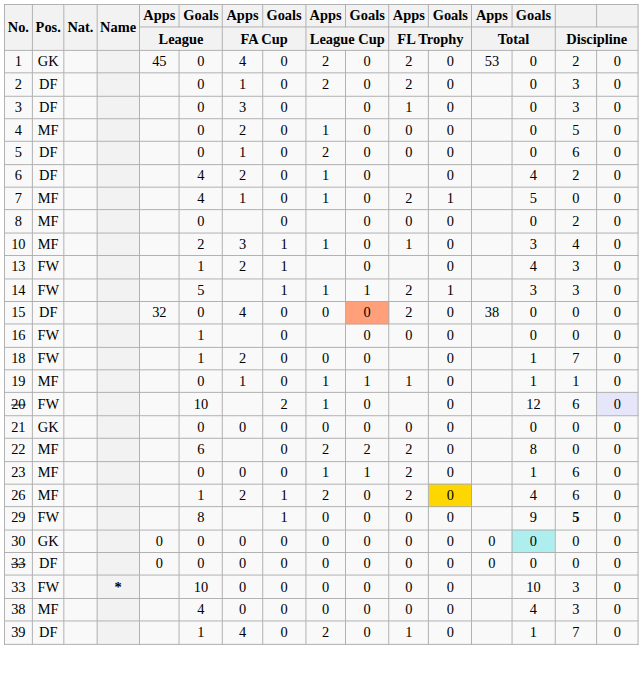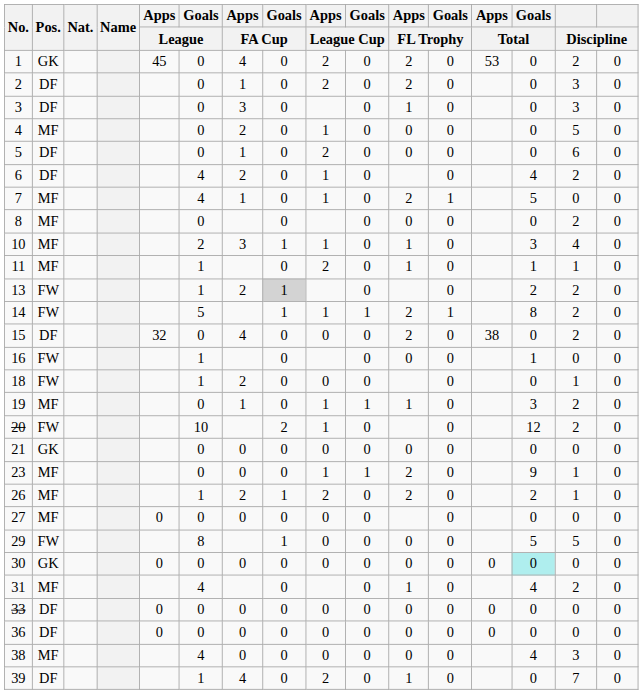 <table class="wikitable sortable plainrowheaders" style="text-align:center">
 <tr>
 <th scope="col" rowspan="2">No.</th>
 <th scope="col" rowspan="2">Pos.</th>
 <th scope="col" rowspan="2">Nat.</th>
 <th scope="col" rowspan="2">Name</th>
 <th scope="col">Apps</th>
 <th scope="col">Goals</th>
 <th scope="col">Apps</th>
 <th scope="col">Goals</th>
 <th scope="col">Apps</th>
 <th scope="col">Goals</th>
 <th scope="col">Apps</th>
 <th scope="col">Goals</th>
 <th scope="col">Apps</th>
 <th scope="col">Goals</th>
 <th scope="col"></th>
 <th scope="col"></th>
 </tr>
 <tr class="unsortable">
 <th colspan="2" width="85">League</th>
 <th colspan="2" width="85">FA Cup</th>
 <th colspan="2" width="85">League Cup</th>
 <th colspan="2" width="85">FL Trophy</th>
 <th colspan="2" width="85">Total</th>
 <th colspan="2" width="85">Discipline</th>
 </tr>
 <tr>
 <td>1</td>
 <td>GK</td>
 <td></td>
 <th scope="row"></th>
 <td>45</td>
 <td>0</td>
 <td>4</td>
 <td>0</td>
 <td>2</td>
 <td>0</td>
 <td>2</td>
 <td>0</td>
 <td>53</td>
 <td>0</td>
 <td>2</td>
 <td>0</td>
 </tr>
 <tr>
 <td>2</td>
 <td>DF</td>
 <td></td>
 <th scope="row"></th>
 <td></td>
 <td>0</td>
 <td>1</td>
 <td>0</td>
 <td>2</td>
 <td>0</td>
 <td>2</td>
 <td>0</td>
 <td></td>
 <td>0</td>
 <td>3</td>
 <td>0</td>
 </tr>
 <tr>
 <td>3</td>
 <td>DF</td>
 <td></td>
 <th scope="row"></th>
 <td></td>
 <td>0</td>
 <td>3</td>
 <td>0</td>
 <td></td>
 <td>0</td>
 <td>1</td>
 <td>0</td>
 <td></td>
 <td>0</td>
 <td>3</td>
 <td>0</td>
 </tr>
 <tr>
 <td>4</td>
 <td>MF</td>
 <td></td>
 <th scope="row"></th>
 <td></td>
 <td>0</td>
 <td>2</td>
 <td>0</td>
 <td>1</td>
 <td>0</td>
 <td>0</td>
 <td>0</td>
 <td></td>
 <td>0</td>
 <td>5</td>
 <td>0</td>
 </tr>
 <tr>
 <td>5</td>
 <td>DF</td>
 <td></td>
 <th scope="row"></th>
 <td></td>
 <td>0</td>
 <td>1</td>
 <td>0</td>
 <td>2</td>
 <td>0</td>
 <td>0</td>
 <td>0</td>
 <td></td>
 <td>0</td>
 <td>6</td>
 <td>0</td>
 </tr>
 <tr>
 <td>6</td>
 <td>DF</td>
 <td></td>
 <th scope="row"></th>
 <td></td>
 <td>4</td>
 <td>2</td>
 <td>0</td>
 <td>1</td>
 <td>0</td>
 <td></td>
 <td>0</td>
 <td></td>
 <td>4</td>
 <td>2</td>
 <td>0</td>
 </tr>
 <tr>
 <td>7</td>
 <td>MF</td>
 <td></td>
 <th scope="row"></th>
 <td></td>
 <td>4</td>
 <td>1</td>
 <td>0</td>
 <td>1</td>
 <td>0</td>
 <td>2</td>
 <td>1</td>
 <td></td>
 <td>5</td>
 <td>0</td>
 <td>0</td>
 </tr>
 <tr>
 <td>8</td>
 <td>MF</td>
 <td></td>
 <th scope="row"></th>
 <td></td>
 <td>0</td>
 <td></td>
 <td>0</td>
 <td></td>
 <td>0</td>
 <td>0</td>
 <td>0</td>
 <td></td>
 <td>0</td>
 <td>2</td>
 <td>0</td>
 </tr>
 <tr>
 <td>10</td>
 <td>MF</td>
 <td></td>
 <th scope="row"></th>
 <td></td>
 <td>2</td>
 <td>3</td>
 <td>1</td>
 <td>1</td>
 <td>0</td>
 <td>1</td>
 <td>0</td>
 <td></td>
 <td>3</td>
 <td>4</td>
 <td>0</td>
 </tr>
 <tr>
+<td>11</td>
+<td>MF</td>
+<td></td>
+<th scope="row"></th>
+<td></td>
+<td>1</td>
+<td></td>
+<td>0</td>
+<td>2</td>
+<td>0</td>
+<td>1</td>
+<td>0</td>
+<td></td>
+<td>1</td>
+<td>1</td>
+<td>0</td>
+</tr>
+<tr>
 <td>13</td>
 <td>FW</td>
 <td></td>
 <th scope="row"></th>
 <td></td>
 <td>1</td>
 <td>2</td>
-<td>1</td>
+<td style="background: lightgrey;">1</td>
 <td></td>
 <td>0</td>
 <td></td>
 <td>0</td>
 <td></td>
-<td>4</td>
-<td>3</td>
+<td>2</td>
+<td>2</td>
 <td>0</td>
 </tr>
 <tr>
 <td>14</td>
 <td>FW</td>
 <td></td>
 <th scope="row"></th>
 <td></td>
 <td>5</td>
 <td></td>
 <td>1</td>
 <td>1</td>
 <td>1</td>
 <td>2</td>
 <td>1</td>
 <td></td>
-<td>3</td>
-<td>3</td>
+<td>8</td>
+<td>2</td>
 <td>0</td>
 </tr>
 <tr>
 <td>15</td>
 <td>DF</td>
 <td></td>
 <th scope="row"></th>
 <td>32</td>
 <td>0</td>
 <td>4</td>
 <td>0</td>
 <td>0</td>
-<td style="background: lightsalmon;">0</td>
+<td>0</td>
 <td>2</td>
 <td>0</td>
 <td>38</td>
 <td>0</td>
-<td>0</td>
+<td>2</td>
 <td>0</td>
 </tr>
 <tr>
 <td>16</td>
 <td>FW</td>
 <td></td>
 <th scope="row"></th>
 <td></td>
 <td>1</td>
 <td></td>
 <td>0</td>
 <td></td>
 <td>0</td>
 <td>0</td>
 <td>0</td>
 <td></td>
-<td>0</td>
+<td>1</td>
 <td>0</td>
 <td>0</td>
 </tr>
 <tr>
 <td>18</td>
 <td>FW</td>
 <td></td>
 <th scope="row"></th>
 <td></td>
 <td>1</td>
 <td>2</td>
 <td>0</td>
 <td>0</td>
 <td>0</td>
 <td></td>
 <td>0</td>
 <td></td>
+<td>0</td>
 <td>1</td>
-<td>7</td>
 <td>0</td>
 </tr>
 <tr>
 <td>19</td>
 <td>MF</td>
 <td></td>
 <th scope="row"></th>
 <td></td>
 <td>0</td>
 <td>1</td>
 <td>0</td>
 <td>1</td>
 <td>1</td>
 <td>1</td>
 <td>0</td>
 <td></td>
-<td>1</td>
-<td>1</td>
+<td>3</td>
+<td>2</td>
 <td>0</td>
 </tr>
 <tr>
 <td><s>20</s> </td>
 <td>FW</td>
 <td></td>
 <th scope="row"></th>
 <td></td>
 <td>10</td>
 <td></td>
 <td>2</td>
 <td>1</td>
 <td>0</td>
 <td></td>
 <td>0</td>
 <td></td>
 <td>12</td>
-<td>6</td>
-<td style="background: lavender;">0</td>
+<td>2</td>
+<td>0</td>
 </tr>
 <tr>
 <td>21</td>
 <td>GK</td>
 <td></td>
 <th scope="row"></th>
 <td></td>
 <td>0</td>
 <td>0</td>
 <td>0</td>
 <td>0</td>
 <td>0</td>
 <td>0</td>
 <td>0</td>
 <td></td>
 <td>0</td>
 <td>0</td>
 <td>0</td>
 </tr>
 <tr>
-<td>22</td>
-<td>MF</td>
-<td></td>
-<th scope="row"></th>
-<td></td>
-<td>6</td>
-<td></td>
-<td>0</td>
-<td>2</td>
-<td>2</td>
-<td>2</td>
-<td>0</td>
-<td></td>
-<td>8</td>
-<td>0</td>
-<td>0</td>
-</tr>
-<tr>
 <td>23</td>
 <td>MF</td>
 <td></td>
 <th scope="row"></th>
 <td></td>
 <td>0</td>
 <td>0</td>
 <td>0</td>
 <td>1</td>
 <td>1</td>
 <td>2</td>
 <td>0</td>
 <td></td>
+<td>9</td>
 <td>1</td>
-<td>6</td>
 <td>0</td>
 </tr>
 <tr>
 <td>26</td>
 <td>MF</td>
 <td></td>
 <th scope="row"></th>
 <td></td>
 <td>1</td>
 <td>2</td>
 <td>1</td>
 <td>2</td>
 <td>0</td>
 <td>2</td>
-<td style="background: gold;">0</td>
+<td>0</td>
 <td></td>
-<td>4</td>
-<td>6</td>
+<td>2</td>
+<td>1</td>
+<td>0</td>
+</tr>
+<tr>
+<td>27</td>
+<td>MF</td>
+<td></td>
+<th scope="row"></th>
+<td>0</td>
+<td>0</td>
+<td>0</td>
+<td>0</td>
+<td>0</td>
+<td>0</td>
+<td></td>
+<td>0</td>
+<td></td>
+<td>0</td>
+<td>0</td>
 <td>0</td>
 </tr>
 <tr>
 <td>29</td>
 <td>FW</td>
 <td></td>
 <th scope="row"></th>
 <td></td>
 <td>8</td>
 <td></td>
 <td>1</td>
 <td>0</td>
 <td>0</td>
 <td>0</td>
 <td>0</td>
 <td></td>
-<td>9</td>
-<td><strong>5</strong></td>
+<td>5</td>
+<td>5</td>
 <td>0</td>
 </tr>
 <tr>
 <td>30</td>
 <td>GK</td>
 <td></td>
 <th scope="row"></th>
 <td>0</td>
 <td>0</td>
 <td>0</td>
 <td>0</td>
 <td>0</td>
 <td>0</td>
 <td>0</td>
 <td>0</td>
 <td>0</td>
 <td style="background: paleturquoise;">0</td>
 <td>0</td>
 <td>0</td>
 </tr>
 <tr>
+<td>31</td>
+<td>MF</td>
+<td></td>
+<th scope="row"></th>
+<td></td>
+<td>4</td>
+<td></td>
+<td>0</td>
+<td></td>
+<td>0</td>
+<td>1</td>
+<td>0</td>
+<td></td>
+<td>4</td>
+<td>2</td>
+<td>0</td>
+</tr>
+<tr>
 <td><s>33</s> </td>
 <td>DF</td>
 <td></td>
 <th scope="row"></th>
 <td>0</td>
 <td>0</td>
 <td>0</td>
 <td>0</td>
 <td>0</td>
 <td>0</td>
 <td>0</td>
 <td>0</td>
 <td>0</td>
 <td>0</td>
 <td>0</td>
 <td>0</td>
 </tr>
 <tr>
-<td>33</td>
-<td>FW</td>
+<td>36</td>
+<td>DF</td>
 <td></td>
-<th scope="row"><em></em> *</th>
-<td></td>
-<td>10</td>
+<th scope="row"></th>
 <td>0</td>
 <td>0</td>
 <td>0</td>
 <td>0</td>
 <td>0</td>
 <td>0</td>
-<td></td>
-<td>10</td>
-<td>3</td>
+<td>0</td>
+<td>0</td>
+<td>0</td>
+<td>0</td>
+<td>0</td>
 <td>0</td>
 </tr>
 <tr>
 <td>38</td>
 <td>MF</td>
 <td></td>
 <th scope="row"></th>
 <td></td>
 <td>4</td>
 <td>0</td>
 <td>0</td>
 <td>0</td>
 <td>0</td>
 <td>0</td>
 <td>0</td>
 <td></td>
 <td>4</td>
 <td>3</td>
 <td>0</td>
 </tr>
 <tr>
 <td>39</td>
 <td>DF</td>
 <td></td>
 <th scope="row"></th>
 <td></td>
 <td>1</td>
 <td>4</td>
 <td>0</td>
 <td>2</td>
 <td>0</td>
 <td>1</td>
 <td>0</td>
 <td></td>
-<td>1</td>
+<td>0</td>
 <td>7</td>
 <td>0</td>
 </tr>
 </table>
